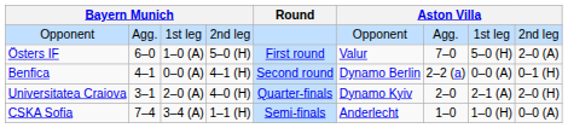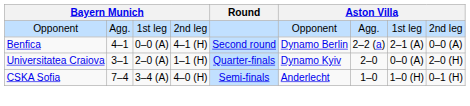 <table class="wikitable" style="text-align:center">
 <tr>
 <th colspan=4> <a href='#'>Bayern Munich</a></th>
 <th>Round</th>
 <th colspan=4> <a href='#'>Aston Villa</a></th>
 </tr>
 <tr style="background:#c1e0ff">
 <td>Opponent</td>
 <td>Agg.</td>
 <td>1st leg</td>
 <td>2nd leg</td>
 <td></td>
 <td>Opponent</td>
 <td>Agg.</td>
 <td>1st leg</td>
 <td>2nd leg</td>
 </tr>
 <tr>
-<td align=left> <a href='#'>Östers IF</a></td>
-<td>6–0</td>
-<td>1–0 (A)</td>
-<td>5–0 (H)</td>
-<td style="background:#c1e0ff;"><a href='#'>First round</a></td>
-<td align=left> <a href='#'>Valur</a></td>
-<td>7–0</td>
-<td>5–0 (H)</td>
-<td>2–0 (A)</td>
-</tr>
-<tr>
 <td align=left> <a href='#'>Benfica</a></td>
 <td>4–1</td>
 <td>0–0 (A)</td>
 <td>4–1 (H)</td>
 <td style="background:#c1e0ff;"><a href='#'>Second round</a></td>
 <td align=left> <a href='#'>Dynamo Berlin</a></td>
 <td>2–2 (<a href='#'>a</a>)</td>
+<td>2–1 (A)</td>
 <td>0–0 (A)</td>
-<td>0–1 (H)</td>
 </tr>
 <tr>
 <td align=left> <a href='#'>Universitatea Craiova</a></td>
 <td>3–1</td>
 <td>2–0 (A)</td>
-<td>4–0 (H)</td>
+<td>1–1 (H)</td>
 <td style="background:#c1e0ff;"><a href='#'>Quarter-finals</a></td>
 <td align=left> <a href='#'>Dynamo Kyiv</a></td>
 <td>2–0</td>
-<td>2–1 (A)</td>
+<td>0–0 (A)</td>
 <td>2–0 (H)</td>
 </tr>
 <tr>
 <td align=left> <a href='#'>CSKA Sofia</a></td>
 <td>7–4</td>
 <td>3–4 (A)</td>
-<td>1–1 (H)</td>
+<td>4–0 (H)</td>
 <td style="background:#c1e0ff;"><a href='#'>Semi-finals</a></td>
 <td align=left> <a href='#'>Anderlecht</a></td>
 <td>1–0</td>
 <td>1–0 (H)</td>
-<td>0–0 (A)</td>
+<td>0–1 (H)</td>
 </tr>
 </table>
